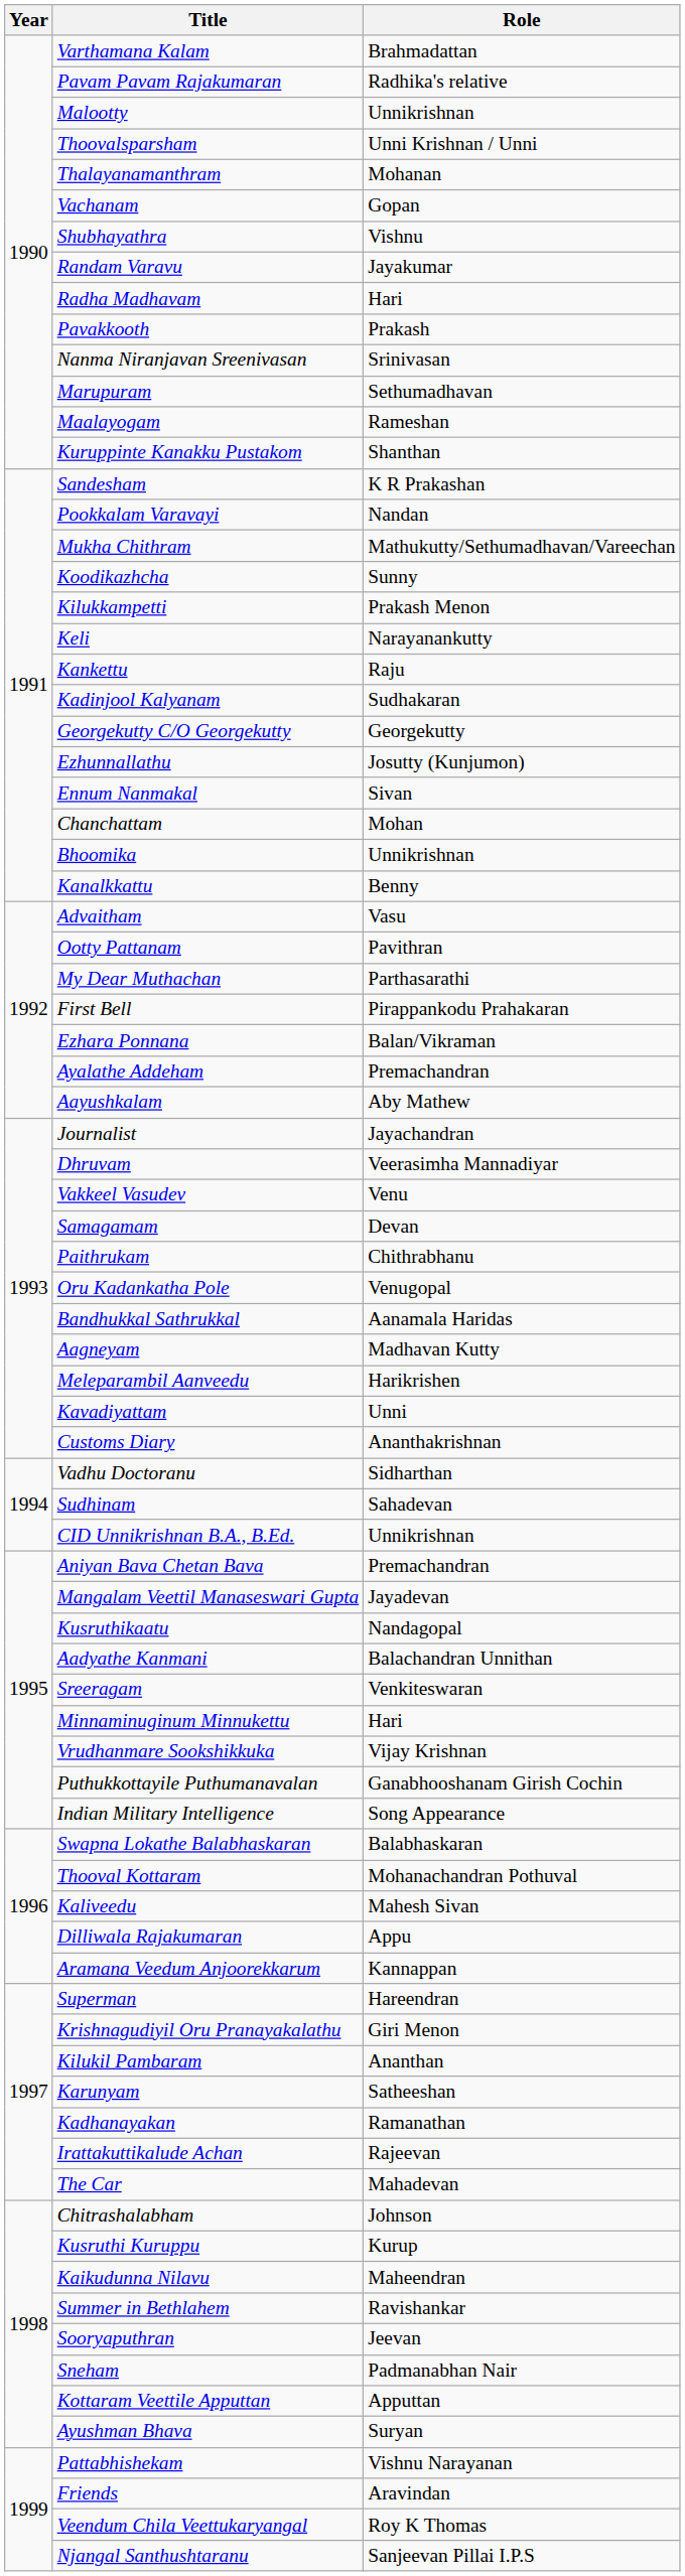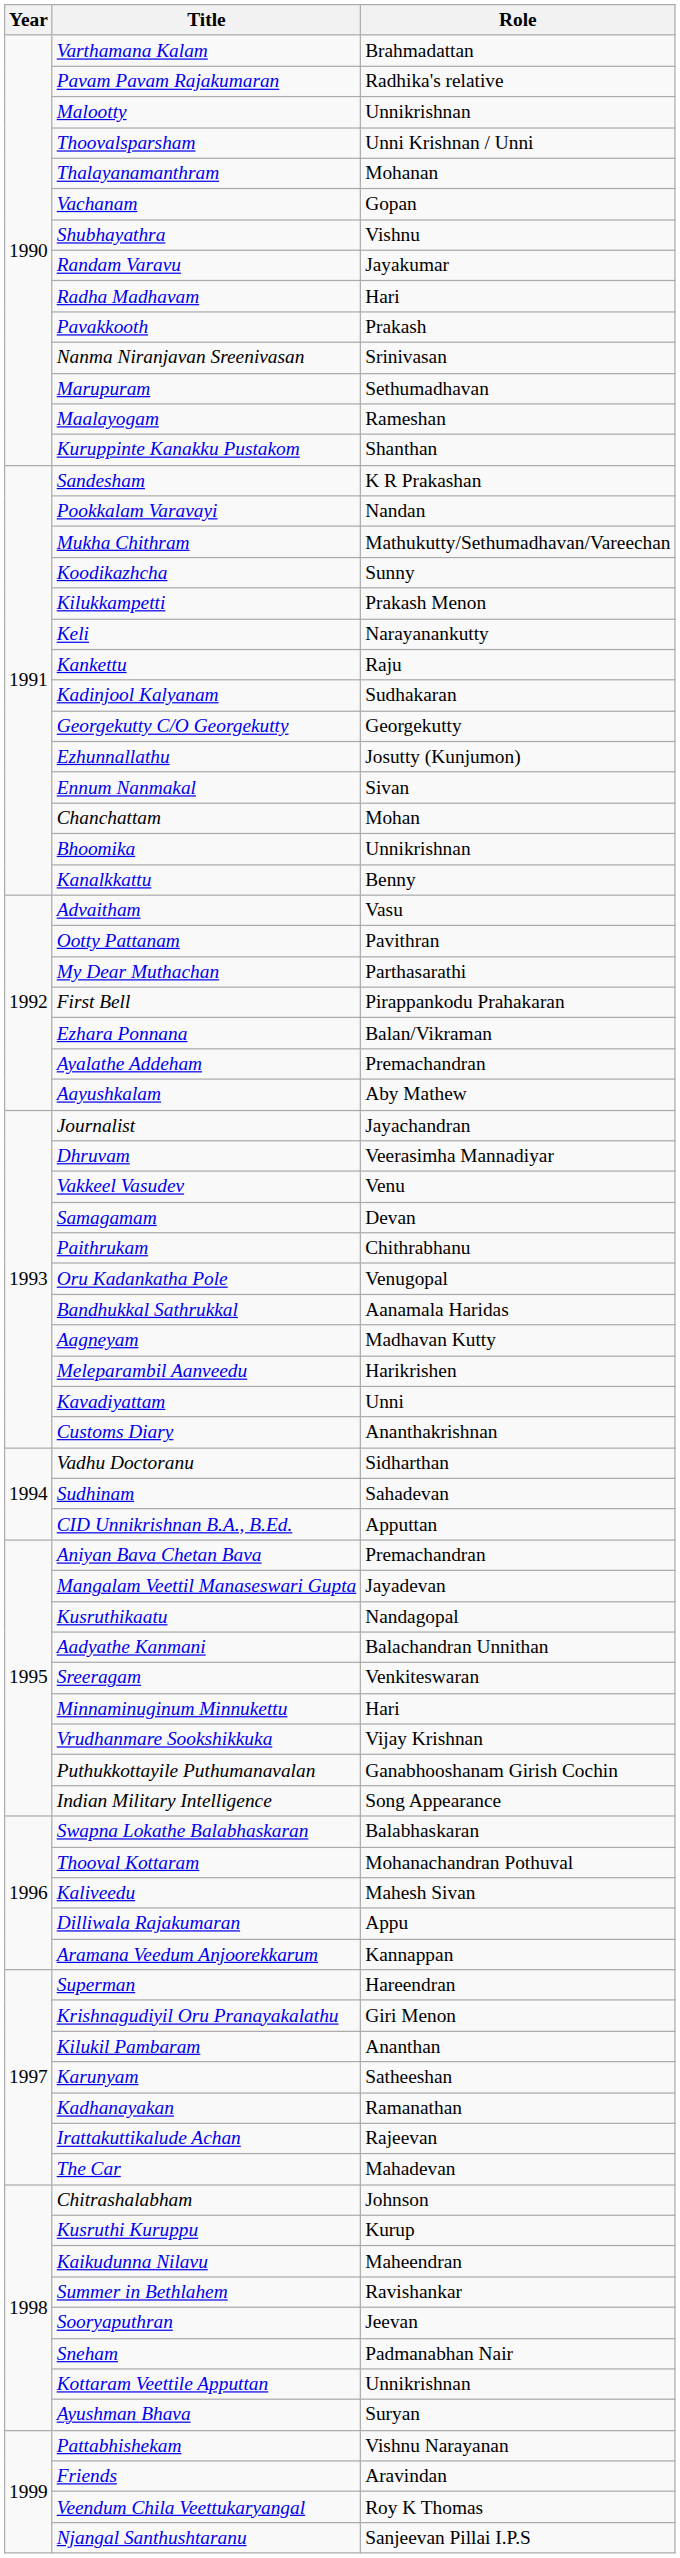 <table class="wikitable sortable">
 <tr>
 <th scope="col">Year</th>
 <th scope="col">Title</th>
 <th scope="col">Role</th>
 </tr>
 <tr>
 <td rowspan="14">1990</td>
 <td><em><a href='#'>Varthamana Kalam</a></em></td>
 <td>Brahmadattan</td>
 </tr>
 <tr>
 <td><em><a href='#'>Pavam Pavam Rajakumaran</a></em></td>
 <td>Radhika's relative</td>
 </tr>
 <tr>
 <td><em><a href='#'>Malootty</a></em></td>
 <td>Unnikrishnan</td>
 </tr>
 <tr>
 <td><em><a href='#'>Thoovalsparsham</a></em></td>
 <td>Unni Krishnan / Unni</td>
 </tr>
 <tr>
 <td><em><a href='#'>Thalayanamanthram</a></em></td>
 <td>Mohanan</td>
 </tr>
 <tr>
 <td><em><a href='#'>Vachanam</a></em></td>
 <td>Gopan</td>
 </tr>
 <tr>
 <td><em><a href='#'>Shubhayathra</a></em></td>
 <td>Vishnu</td>
 </tr>
 <tr>
 <td><em><a href='#'>Randam Varavu</a></em></td>
 <td>Jayakumar</td>
 </tr>
 <tr>
 <td><em><a href='#'>Radha Madhavam</a></em></td>
 <td>Hari</td>
 </tr>
 <tr>
 <td><em><a href='#'>Pavakkooth</a></em></td>
 <td>Prakash</td>
 </tr>
 <tr>
 <td><em>Nanma Niranjavan Sreenivasan</em></td>
 <td>Srinivasan</td>
 </tr>
 <tr>
 <td><em><a href='#'>Marupuram</a></em></td>
 <td>Sethumadhavan</td>
 </tr>
 <tr>
 <td><em><a href='#'>Maalayogam</a></em></td>
 <td>Rameshan</td>
 </tr>
 <tr>
 <td><em><a href='#'>Kuruppinte Kanakku Pustakom</a></em></td>
 <td>Shanthan</td>
 </tr>
 <tr>
 <td rowspan="14">1991</td>
 <td><em><a href='#'>Sandesham</a></em></td>
 <td>K R Prakashan</td>
 </tr>
 <tr>
 <td><em><a href='#'>Pookkalam Varavayi</a></em></td>
 <td>Nandan</td>
 </tr>
 <tr>
 <td><em><a href='#'>Mukha Chithram</a></em></td>
 <td>Mathukutty/Sethumadhavan/Vareechan</td>
 </tr>
 <tr>
 <td><em><a href='#'>Koodikazhcha</a></em></td>
 <td>Sunny</td>
 </tr>
 <tr>
 <td><em><a href='#'>Kilukkampetti</a></em></td>
 <td>Prakash Menon</td>
 </tr>
 <tr>
 <td><em><a href='#'>Keli</a></em></td>
 <td>Narayanankutty</td>
 </tr>
 <tr>
 <td><em><a href='#'>Kankettu</a></em></td>
 <td>Raju</td>
 </tr>
 <tr>
 <td><em><a href='#'>Kadinjool Kalyanam</a></em></td>
 <td>Sudhakaran</td>
 </tr>
 <tr>
 <td><em><a href='#'>Georgekutty C/O Georgekutty</a></em></td>
 <td>Georgekutty</td>
 </tr>
 <tr>
 <td><em><a href='#'>Ezhunnallathu</a></em></td>
 <td>Josutty (Kunjumon)</td>
 </tr>
 <tr>
 <td><em><a href='#'>Ennum Nanmakal</a></em></td>
 <td>Sivan</td>
 </tr>
 <tr>
 <td><em>Chanchattam</em></td>
 <td>Mohan</td>
 </tr>
 <tr>
 <td><em><a href='#'>Bhoomika</a></em></td>
 <td>Unnikrishnan</td>
 </tr>
 <tr>
 <td><em><a href='#'>Kanalkkattu</a></em></td>
 <td>Benny</td>
 </tr>
 <tr>
 <td rowspan="7">1992</td>
 <td><em><a href='#'>Advaitham</a></em></td>
 <td>Vasu</td>
 </tr>
 <tr>
 <td><em><a href='#'>Ootty Pattanam</a></em></td>
 <td>Pavithran</td>
 </tr>
 <tr>
 <td><em><a href='#'>My Dear Muthachan</a></em></td>
 <td>Parthasarathi</td>
 </tr>
 <tr>
 <td><em>First Bell</em></td>
 <td>Pirappankodu Prahakaran</td>
 </tr>
 <tr>
 <td><em><a href='#'>Ezhara Ponnana</a></em></td>
 <td>Balan/Vikraman</td>
 </tr>
 <tr>
 <td><em><a href='#'>Ayalathe Addeham</a></em></td>
 <td>Premachandran</td>
 </tr>
 <tr>
 <td><em><a href='#'>Aayushkalam</a></em></td>
 <td>Aby Mathew</td>
 </tr>
 <tr>
 <td rowspan="11">1993</td>
 <td><em>Journalist</em></td>
 <td>Jayachandran</td>
 </tr>
 <tr>
 <td><em><a href='#'>Dhruvam</a></em></td>
 <td>Veerasimha Mannadiyar</td>
 </tr>
 <tr>
 <td><em><a href='#'>Vakkeel Vasudev</a></em></td>
 <td>Venu</td>
 </tr>
 <tr>
 <td><em><a href='#'>Samagamam</a></em></td>
 <td>Devan</td>
 </tr>
 <tr>
 <td><em><a href='#'>Paithrukam</a></em></td>
 <td>Chithrabhanu</td>
 </tr>
 <tr>
 <td><em><a href='#'>Oru Kadankatha Pole</a></em></td>
 <td>Venugopal</td>
 </tr>
 <tr>
 <td><em><a href='#'>Bandhukkal Sathrukkal</a></em></td>
 <td>Aanamala Haridas</td>
 </tr>
 <tr>
 <td><em><a href='#'>Aagneyam</a></em></td>
 <td>Madhavan Kutty</td>
 </tr>
 <tr>
 <td><em><a href='#'>Meleparambil Aanveedu</a></em></td>
 <td>Harikrishen</td>
 </tr>
 <tr>
 <td><em><a href='#'>Kavadiyattam</a></em></td>
 <td>Unni</td>
 </tr>
 <tr>
 <td><em><a href='#'>Customs Diary</a></em></td>
 <td>Ananthakrishnan</td>
 </tr>
 <tr>
 <td rowspan="3">1994</td>
 <td><em>Vadhu Doctoranu</em></td>
 <td>Sidharthan</td>
 </tr>
 <tr>
 <td><em><a href='#'>Sudhinam</a></em></td>
 <td>Sahadevan</td>
 </tr>
 <tr>
 <td><em><a href='#'>CID Unnikrishnan B.A., B.Ed.</a></em></td>
-<td>Unnikrishnan</td>
+<td>Apputtan</td>
 </tr>
 <tr>
 <td rowspan="9">1995</td>
 <td><em><a href='#'>Aniyan Bava Chetan Bava</a></em></td>
 <td>Premachandran</td>
 </tr>
 <tr>
 <td><em><a href='#'>Mangalam Veettil Manaseswari Gupta</a></em></td>
 <td>Jayadevan</td>
 </tr>
 <tr>
 <td><em><a href='#'>Kusruthikaatu</a></em></td>
 <td>Nandagopal</td>
 </tr>
 <tr>
 <td><em><a href='#'>Aadyathe Kanmani</a></em></td>
 <td>Balachandran Unnithan</td>
 </tr>
 <tr>
 <td><em><a href='#'>Sreeragam</a></em></td>
 <td>Venkiteswaran</td>
 </tr>
 <tr>
 <td><em><a href='#'>Minnaminuginum Minnukettu</a></em></td>
 <td>Hari</td>
 </tr>
 <tr>
 <td><em><a href='#'>Vrudhanmare Sookshikkuka</a></em></td>
 <td>Vijay Krishnan</td>
 </tr>
 <tr>
 <td><em>Puthukkottayile Puthumanavalan</em></td>
 <td>Ganabhooshanam Girish Cochin</td>
 </tr>
 <tr>
 <td><em>Indian Military Intelligence</em></td>
 <td>Song Appearance</td>
 </tr>
 <tr>
 <td rowspan="5">1996</td>
 <td><em><a href='#'>Swapna Lokathe Balabhaskaran</a></em></td>
 <td>Balabhaskaran</td>
 </tr>
 <tr>
 <td><em><a href='#'>Thooval Kottaram</a></em></td>
 <td>Mohanachandran Pothuval</td>
 </tr>
 <tr>
 <td><em><a href='#'>Kaliveedu</a></em></td>
 <td>Mahesh Sivan</td>
 </tr>
 <tr>
 <td><em><a href='#'>Dilliwala Rajakumaran</a></em></td>
 <td>Appu</td>
 </tr>
 <tr>
 <td><em><a href='#'>Aramana Veedum Anjoorekkarum</a></em></td>
 <td>Kannappan</td>
 </tr>
 <tr>
 <td rowspan="7">1997</td>
 <td><em><a href='#'>Superman</a></em></td>
 <td>Hareendran</td>
 </tr>
 <tr>
 <td><em><a href='#'>Krishnagudiyil Oru Pranayakalathu</a></em></td>
 <td>Giri Menon</td>
 </tr>
 <tr>
 <td><em><a href='#'>Kilukil Pambaram</a></em></td>
 <td>Ananthan</td>
 </tr>
 <tr>
 <td><em><a href='#'>Karunyam</a></em></td>
 <td>Satheeshan</td>
 </tr>
 <tr>
 <td><em><a href='#'>Kadhanayakan</a></em></td>
 <td>Ramanathan</td>
 </tr>
 <tr>
 <td><em><a href='#'>Irattakuttikalude Achan</a></em></td>
 <td>Rajeevan</td>
 </tr>
 <tr>
 <td><em><a href='#'>The Car</a></em></td>
 <td>Mahadevan</td>
 </tr>
 <tr>
 <td rowspan="8">1998</td>
 <td><em>Chitrashalabham</em></td>
 <td>Johnson</td>
 </tr>
 <tr>
 <td><em><a href='#'>Kusruthi Kuruppu</a></em></td>
 <td>Kurup</td>
 </tr>
 <tr>
 <td><em><a href='#'>Kaikudunna Nilavu</a></em></td>
 <td>Maheendran</td>
 </tr>
 <tr>
 <td><em><a href='#'>Summer in Bethlahem</a></em></td>
 <td>Ravishankar</td>
 </tr>
 <tr>
 <td><em><a href='#'>Sooryaputhran</a></em></td>
 <td>Jeevan</td>
 </tr>
 <tr>
 <td><em><a href='#'>Sneham</a></em></td>
 <td>Padmanabhan Nair</td>
 </tr>
 <tr>
 <td><em><a href='#'>Kottaram Veettile Apputtan</a></em></td>
-<td>Apputtan</td>
+<td>Unnikrishnan</td>
 </tr>
 <tr>
 <td><em><a href='#'>Ayushman Bhava</a></em></td>
 <td>Suryan</td>
 </tr>
 <tr>
 <td rowspan="4">1999</td>
 <td><em><a href='#'>Pattabhishekam</a></em></td>
 <td>Vishnu Narayanan</td>
 </tr>
 <tr>
 <td><em><a href='#'>Friends</a></em></td>
 <td>Aravindan</td>
 </tr>
 <tr>
 <td><em><a href='#'>Veendum Chila Veettukaryangal</a></em></td>
 <td>Roy K Thomas</td>
 </tr>
 <tr>
 <td><em><a href='#'>Njangal Santhushtaranu</a></em></td>
 <td>Sanjeevan Pillai I.P.S</td>
 </tr>
 </table>
